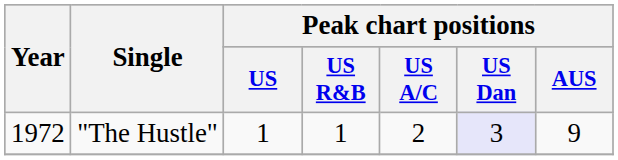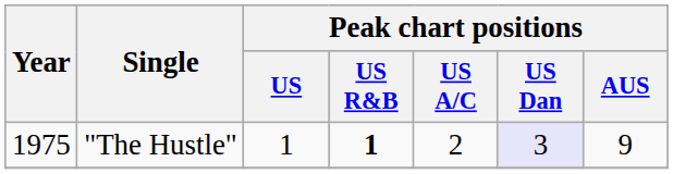 <table class="wikitable" style="text-align:center;">
 <tr>
 <th rowspan="2">Year</th>
 <th rowspan="2">Single</th>
 <th colspan="5">Peak chart positions</th>
 </tr>
 <tr style="font-size:smaller;">
 <th width="40"><a href='#'>US</a><br></th>
 <th width="40"><a href='#'>US<br>R&B</a><br></th>
 <th width="40"><a href='#'>US<br>A/C</a><br></th>
 <th width="40"><a href='#'>US<br>Dan</a><br></th>
 <th width="40"><a href='#'>AUS</a></th>
 </tr>
 <tr>
-<td rowspan="1">1972</td>
+<td rowspan="1">1975</td>
 <td align="left">"The Hustle"</td>
 <td>1</td>
-<td>1</td>
+<td><strong>1</strong></td>
 <td>2</td>
 <td style="background: lavender;">3</td>
 <td>9</td>
 </tr>
 <tr>
 </tr>
 </table>
